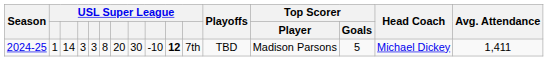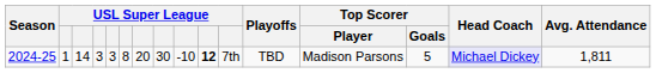 <table class="wikitable" style="text-align: center">
 <tr>
 <th scope="col" rowspan="2">Season</th>
 <th colspan="10"><a href='#'>USL Super League</a></th>
 <th scope="col" rowspan="2" class="unsortable">Playoffs</th>
 <th scope="col" colspan="2" class="unsortable">Top Scorer </th>
 <th scope="col" rowspan="2" class="unsortable">Head Coach</th>
 <th rowspan="2">Avg. Attendance</th>
 </tr>
 <tr>
 <th></th>
 <th></th>
 <th></th>
 <th></th>
 <th></th>
 <th></th>
 <th></th>
 <th></th>
 <th></th>
 <th></th>
 <th class="unsortable">Player</th>
 <th class="unsortable">Goals</th>
 </tr>
 <tr>
 <td><a href='#'>2024-25</a></td>
 <td>1</td>
 <td>14</td>
 <td>3</td>
 <td>3</td>
 <td>8</td>
 <td>20</td>
 <td>30</td>
 <td>-10</td>
 <td><strong>12</strong></td>
 <td>7th</td>
 <td>TBD</td>
 <td> Madison Parsons</td>
 <td>5</td>
-<td> <a href='#'>Michael Dickey</a></td>
-<td>1,411</td>
+<td style="background: lavender;"> <a href='#'>Michael Dickey</a></td>
+<td>1,811</td>
 </tr>
 </table>
